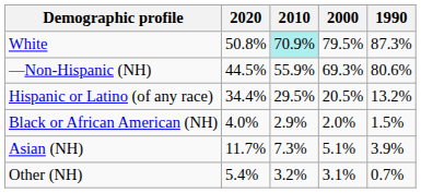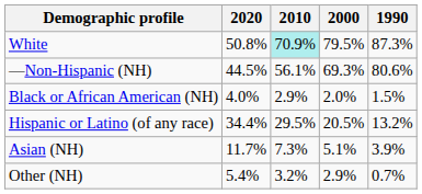 <table class="wikitable sortable collapsible" style="font-size: 90%;">
 <tr>
 <th>Demographic profile</th>
 <th>2020</th>
 <th>2010</th>
 <th>2000</th>
 <th>1990</th>
 </tr>
 <tr>
 <td><a href='#'>White</a></td>
 <td>50.8%</td>
 <td style="background: paleturquoise;">70.9%</td>
 <td>79.5%</td>
 <td>87.3%</td>
 </tr>
 <tr>
 <td>—<a href='#'>Non-Hispanic</a> (NH)</td>
 <td>44.5%</td>
-<td>55.9%</td>
+<td>56.1%</td>
 <td>69.3%</td>
 <td>80.6%</td>
+</tr>
+<tr>
+<td><a href='#'>Black or African American</a> (NH)</td>
+<td>4.0%</td>
+<td>2.9%</td>
+<td>2.0%</td>
+<td>1.5%</td>
 </tr>
 <tr>
 <td><a href='#'>Hispanic or Latino</a> (of any race)</td>
 <td>34.4%</td>
 <td>29.5%</td>
 <td>20.5%</td>
 <td>13.2%</td>
-</tr>
-<tr>
-<td><a href='#'>Black or African American</a> (NH)</td>
-<td>4.0%</td>
-<td>2.9%</td>
-<td>2.0%</td>
-<td>1.5%</td>
 </tr>
 <tr>
 <td><a href='#'>Asian</a> (NH)</td>
 <td>11.7%</td>
 <td>7.3%</td>
 <td>5.1%</td>
 <td>3.9%</td>
 </tr>
 <tr>
 <td>Other (NH)</td>
 <td>5.4%</td>
 <td>3.2%</td>
-<td>3.1%</td>
+<td>2.9%</td>
 <td>0.7%</td>
 </tr>
 </table>
